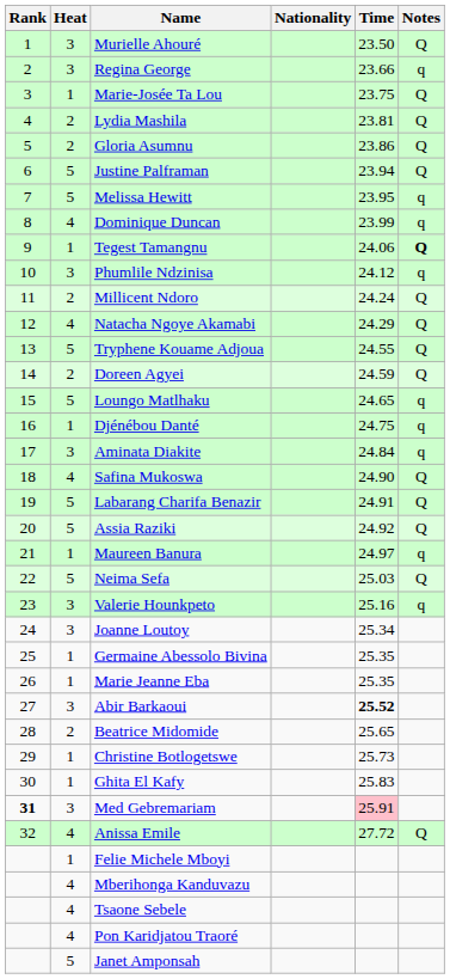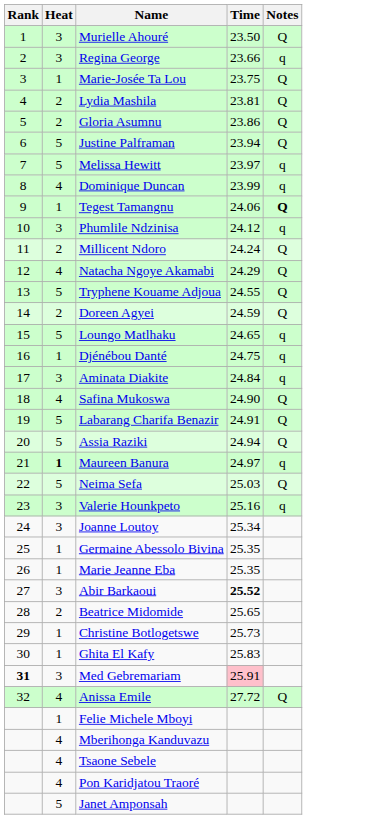 <table class="wikitable sortable" style="text-align:center">
 <tr>
 <th>Rank</th>
 <th>Heat</th>
 <th>Name</th>
-<th>Nationality</th>
 <th>Time</th>
 <th>Notes</th>
 </tr>
 <tr bgcolor=ccffcc>
 <td>1</td>
 <td>3</td>
 <td align=left><a href='#'>Murielle Ahouré</a></td>
-<td align=left></td>
 <td>23.50</td>
 <td>Q</td>
 </tr>
 <tr bgcolor=ccffcc>
 <td>2</td>
 <td>3</td>
 <td align=left><a href='#'>Regina George</a></td>
-<td align=left></td>
 <td>23.66</td>
 <td>q</td>
 </tr>
 <tr bgcolor=ccffcc>
 <td>3</td>
 <td>1</td>
 <td align=left><a href='#'>Marie-Josée Ta Lou</a></td>
-<td align=left></td>
 <td>23.75</td>
 <td>Q</td>
 </tr>
 <tr bgcolor=ccffcc>
 <td>4</td>
 <td>2</td>
 <td align=left><a href='#'>Lydia Mashila</a></td>
-<td align=left></td>
 <td>23.81</td>
 <td>Q</td>
 </tr>
 <tr bgcolor=ccffcc>
 <td>5</td>
 <td>2</td>
 <td align=left><a href='#'>Gloria Asumnu</a></td>
-<td align=left></td>
 <td>23.86</td>
 <td>Q</td>
 </tr>
 <tr bgcolor=ccffcc>
 <td>6</td>
 <td>5</td>
 <td align=left><a href='#'>Justine Palframan</a></td>
-<td align=left></td>
 <td>23.94</td>
 <td>Q</td>
 </tr>
 <tr bgcolor=ccffcc>
 <td>7</td>
 <td>5</td>
 <td align=left><a href='#'>Melissa Hewitt</a></td>
-<td align=left></td>
-<td>23.95</td>
+<td>23.97</td>
 <td>q</td>
 </tr>
 <tr bgcolor=ccffcc>
 <td>8</td>
 <td>4</td>
 <td align=left><a href='#'>Dominique Duncan</a></td>
-<td align=left></td>
 <td>23.99</td>
 <td>q</td>
 </tr>
 <tr bgcolor=ccffcc>
 <td>9</td>
 <td>1</td>
 <td align=left><a href='#'>Tegest Tamangnu</a></td>
-<td align=left></td>
 <td>24.06</td>
 <td><strong>Q</strong></td>
 </tr>
 <tr bgcolor=ccffcc>
 <td>10</td>
 <td>3</td>
 <td align=left><a href='#'>Phumlile Ndzinisa</a></td>
-<td align=left></td>
 <td>24.12</td>
 <td>q</td>
 </tr>
 <tr bgcolor=ddffdd>
 <td>11</td>
 <td>2</td>
 <td align=left><a href='#'>Millicent Ndoro</a></td>
-<td align=left></td>
 <td>24.24</td>
 <td>Q</td>
 </tr>
 <tr bgcolor=ccffcc>
 <td>12</td>
 <td>4</td>
 <td align=left><a href='#'>Natacha Ngoye Akamabi</a></td>
-<td align=left></td>
 <td>24.29</td>
 <td>Q</td>
 </tr>
 <tr bgcolor=ccffcc>
 <td>13</td>
 <td>5</td>
 <td align=left><a href='#'>Tryphene Kouame Adjoua</a></td>
-<td align=left></td>
 <td>24.55</td>
 <td>Q</td>
 </tr>
 <tr bgcolor=ddffdd>
 <td>14</td>
 <td>2</td>
 <td align=left><a href='#'>Doreen Agyei</a></td>
-<td align=left></td>
 <td>24.59</td>
 <td>Q</td>
 </tr>
 <tr bgcolor=ccffcc>
 <td>15</td>
 <td>5</td>
 <td align=left><a href='#'>Loungo Matlhaku</a></td>
-<td align=left></td>
 <td>24.65</td>
 <td>q</td>
 </tr>
 <tr bgcolor=ccffcc>
 <td>16</td>
 <td>1</td>
 <td align=left><a href='#'>Djénébou Danté</a></td>
-<td align=left></td>
 <td>24.75</td>
 <td>q</td>
 </tr>
 <tr bgcolor=ccffcc>
 <td>17</td>
 <td>3</td>
 <td align=left><a href='#'>Aminata Diakite</a></td>
-<td align=left></td>
 <td>24.84</td>
 <td>q</td>
 </tr>
 <tr bgcolor=ccffcc>
 <td>18</td>
 <td>4</td>
 <td align=left><a href='#'>Safina Mukoswa</a></td>
-<td align=left></td>
 <td>24.90</td>
 <td>Q</td>
 </tr>
 <tr bgcolor=ccffcc>
 <td>19</td>
 <td>5</td>
 <td align=left><a href='#'>Labarang Charifa Benazir</a></td>
-<td align=left></td>
 <td>24.91</td>
 <td>Q</td>
 </tr>
 <tr bgcolor=ddffdd>
 <td>20</td>
 <td>5</td>
 <td align=left><a href='#'>Assia Raziki</a></td>
-<td align=left></td>
-<td>24.92</td>
+<td>24.94</td>
 <td>Q</td>
 </tr>
 <tr bgcolor=ccffcc>
 <td>21</td>
-<td>1</td>
+<td><strong>1</strong></td>
 <td align=left><a href='#'>Maureen Banura</a></td>
-<td align=left></td>
 <td>24.97</td>
 <td>q</td>
 </tr>
 <tr bgcolor=ddffdd>
 <td>22</td>
 <td>5</td>
 <td align=left><a href='#'>Neima Sefa</a></td>
-<td align=left></td>
 <td>25.03</td>
 <td>Q</td>
 </tr>
 <tr bgcolor=ccffcc>
 <td>23</td>
 <td>3</td>
 <td align=left><a href='#'>Valerie Hounkpeto</a></td>
-<td align=left></td>
 <td>25.16</td>
 <td>q</td>
 </tr>
 <tr>
 <td>24</td>
 <td>3</td>
 <td align=left><a href='#'>Joanne Loutoy</a></td>
-<td align=left></td>
 <td>25.34</td>
 <td></td>
 </tr>
 <tr>
 <td>25</td>
 <td>1</td>
 <td align=left><a href='#'>Germaine Abessolo Bivina</a></td>
-<td align=left></td>
 <td>25.35</td>
 <td></td>
 </tr>
 <tr>
 <td>26</td>
 <td>1</td>
 <td align=left><a href='#'>Marie Jeanne Eba</a></td>
-<td align=left></td>
 <td>25.35</td>
 <td></td>
 </tr>
 <tr>
 <td>27</td>
 <td>3</td>
 <td align=left><a href='#'>Abir Barkaoui</a></td>
-<td align=left></td>
 <td><strong>25.52</strong></td>
 <td></td>
 </tr>
 <tr>
 <td>28</td>
 <td>2</td>
 <td align=left><a href='#'>Beatrice Midomide</a></td>
-<td align=left></td>
 <td>25.65</td>
 <td></td>
 </tr>
 <tr>
 <td>29</td>
 <td>1</td>
 <td align=left><a href='#'>Christine Botlogetswe</a></td>
-<td align=left></td>
 <td>25.73</td>
 <td></td>
 </tr>
 <tr>
 <td>30</td>
 <td>1</td>
 <td align=left><a href='#'>Ghita El Kafy</a></td>
-<td align=left></td>
 <td>25.83</td>
 <td></td>
 </tr>
 <tr>
 <td><strong>31</strong></td>
 <td>3</td>
 <td align=left><a href='#'>Med Gebremariam</a></td>
-<td align=left></td>
 <td style="background: pink;">25.91</td>
 <td></td>
 </tr>
 <tr bgcolor=ccffcc>
 <td>32</td>
 <td>4</td>
 <td align=left><a href='#'>Anissa Emile</a></td>
-<td align=left></td>
 <td>27.72</td>
 <td>Q</td>
 </tr>
 <tr>
 <td></td>
 <td>1</td>
 <td align=left><a href='#'>Felie Michele Mboyi</a></td>
-<td align=left></td>
 <td></td>
 <td></td>
 </tr>
 <tr>
 <td></td>
 <td>4</td>
 <td align=left><a href='#'>Mberihonga Kanduvazu</a></td>
-<td align=left></td>
 <td></td>
 <td></td>
 </tr>
 <tr>
 <td></td>
 <td>4</td>
 <td align=left><a href='#'>Tsaone Sebele</a></td>
-<td align=left></td>
 <td></td>
 <td></td>
 </tr>
 <tr>
 <td></td>
 <td>4</td>
 <td align=left><a href='#'>Pon Karidjatou Traoré</a></td>
-<td align=left></td>
 <td></td>
 <td></td>
 </tr>
 <tr>
 <td></td>
 <td>5</td>
 <td align=left><a href='#'>Janet Amponsah</a></td>
-<td align=left></td>
 <td></td>
 <td></td>
 </tr>
 </table>
